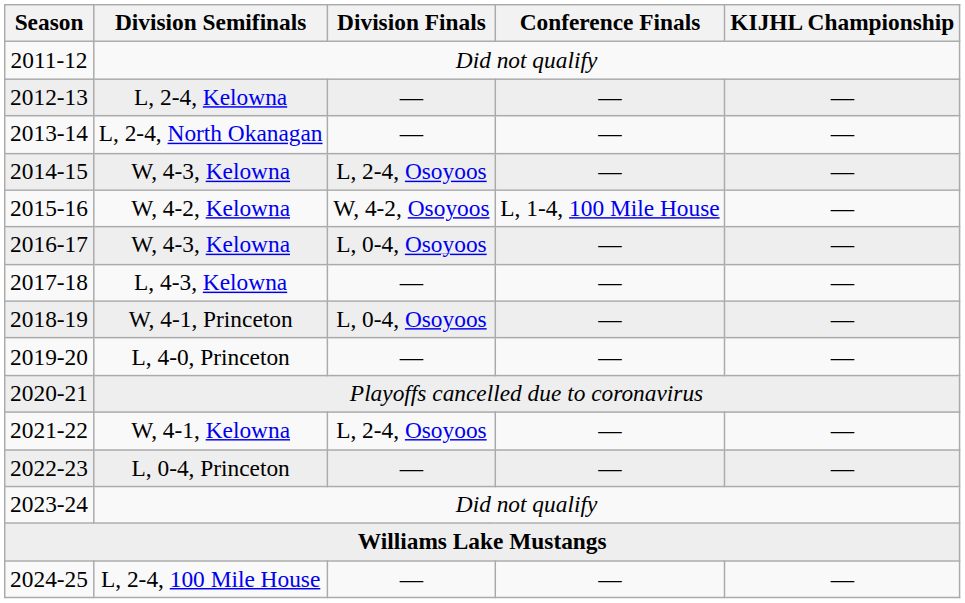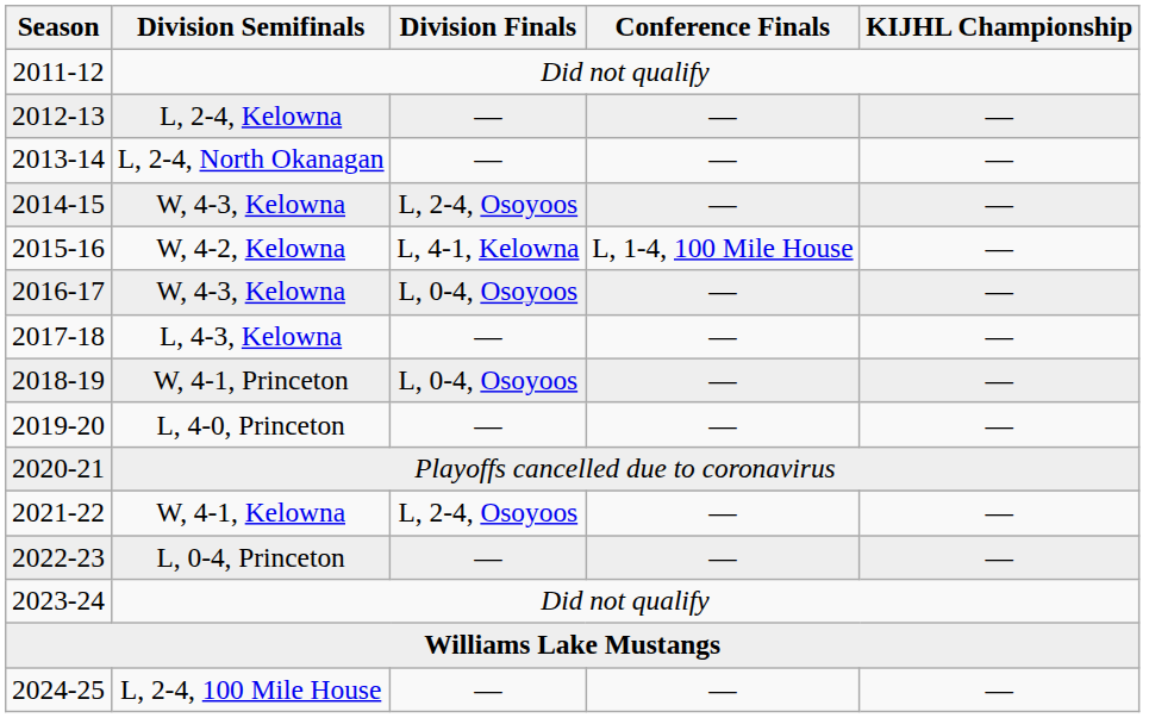 <table class="wikitable" style="text-align:center">
 <tr>
 <th>Season</th>
 <th>Division Semifinals</th>
 <th>Division Finals</th>
 <th>Conference Finals</th>
 <th>KIJHL Championship</th>
 </tr>
 <tr>
 <td>2011-12</td>
 <td colspan="4"><em>Did not qualify</em></td>
 </tr>
 <tr style="background:#eee;">
 <td>2012-13</td>
 <td>L, 2-4, <a href='#'>Kelowna</a></td>
 <td>—</td>
 <td>—</td>
 <td>—</td>
 </tr>
 <tr>
 <td>2013-14</td>
 <td>L, 2-4, <a href='#'>North Okanagan</a></td>
 <td>—</td>
 <td>—</td>
 <td>—</td>
 </tr>
 <tr style="background:#eee;">
 <td>2014-15</td>
 <td>W, 4-3, <a href='#'>Kelowna</a></td>
 <td>L, 2-4, <a href='#'>Osoyoos</a></td>
 <td>—</td>
 <td>—</td>
 </tr>
 <tr>
 <td>2015-16</td>
 <td>W, 4-2, <a href='#'>Kelowna</a></td>
-<td>W, 4-2, <a href='#'>Osoyoos</a></td>
+<td>L, 4-1, <a href='#'>Kelowna</a></td>
 <td>L, 1-4, <a href='#'>100 Mile House</a></td>
 <td>—</td>
 </tr>
 <tr style="background:#eee;">
 <td>2016-17</td>
 <td>W, 4-3, <a href='#'>Kelowna</a></td>
 <td>L, 0-4, <a href='#'>Osoyoos</a></td>
 <td>—</td>
 <td>—</td>
 </tr>
 <tr>
 <td>2017-18</td>
 <td>L, 4-3, <a href='#'>Kelowna</a></td>
 <td>—</td>
 <td>—</td>
 <td>—</td>
 </tr>
 <tr style="background:#eee;">
 <td>2018-19</td>
 <td>W, 4-1, Princeton</td>
 <td>L, 0-4, <a href='#'>Osoyoos</a></td>
 <td>—</td>
 <td>—</td>
 </tr>
 <tr>
 <td>2019-20</td>
 <td>L, 4-0, Princeton</td>
 <td>—</td>
 <td>—</td>
 <td>—</td>
 </tr>
 <tr style="background:#eee;">
 <td>2020-21</td>
 <td colspan="4"><em>Playoffs cancelled due to coronavirus</em></td>
 </tr>
 <tr>
 <td>2021-22</td>
 <td>W, 4-1, <a href='#'>Kelowna</a></td>
 <td>L, 2-4, <a href='#'>Osoyoos</a></td>
 <td>—</td>
 <td>—</td>
 </tr>
 <tr style="background:#eee;">
 <td>2022-23</td>
 <td>L, 0-4, Princeton</td>
 <td>—</td>
 <td>—</td>
 <td>—</td>
 </tr>
 <tr>
 <td>2023-24</td>
 <td colspan="4"><em>Did not qualify</em></td>
 </tr>
 <tr style="background:#eee;">
 <td colspan="5"><strong>Williams Lake Mustangs</strong></td>
 </tr>
 <tr>
 <td>2024-25</td>
 <td>L, 2-4, <a href='#'>100 Mile House</a></td>
 <td>—</td>
 <td>—</td>
 <td>—</td>
 </tr>
 </table>
